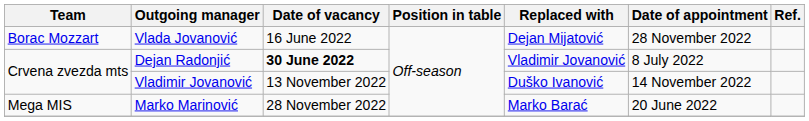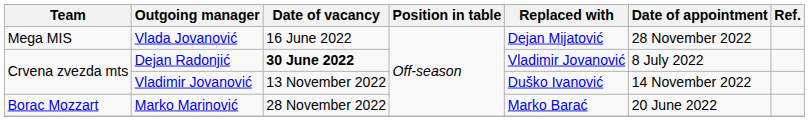 <table class="wikitable sortable">
 <tr>
 <th>Team</th>
 <th>Outgoing manager</th>
 <th>Date of vacancy</th>
 <th>Position in table</th>
 <th>Replaced with</th>
 <th>Date of appointment</th>
 <th>Ref.</th>
 </tr>
 <tr>
-<td><a href='#'>Borac Mozzart</a></td>
+<td>Mega MIS</td>
 <td> <a href='#'>Vlada Jovanović</a></td>
 <td>16 June 2022</td>
 <td rowspan=4><em>Off-season</em></td>
 <td> <a href='#'>Dejan Mijatović</a></td>
 <td>28 November 2022</td>
 <td></td>
 </tr>
 <tr>
 <td rowspan=2>Crvena zvezda mts</td>
 <td> <a href='#'>Dejan Radonjić</a></td>
 <td><strong>30 June 2022</strong></td>
 <td> <a href='#'>Vladimir Jovanović</a></td>
 <td>8 July 2022</td>
 <td></td>
 </tr>
 <tr>
 <td> <a href='#'>Vladimir Jovanović</a></td>
 <td>13 November 2022</td>
 <td> <a href='#'>Duško Ivanović</a></td>
 <td>14 November 2022</td>
 <td></td>
 </tr>
 <tr>
-<td>Mega MIS</td>
+<td><a href='#'>Borac Mozzart</a></td>
 <td> <a href='#'>Marko Marinović</a></td>
 <td>28 November 2022</td>
 <td> <a href='#'>Marko Barać</a></td>
 <td>20 June 2022</td>
 <td></td>
 </tr>
 <tr>
 </tr>
 </table>
